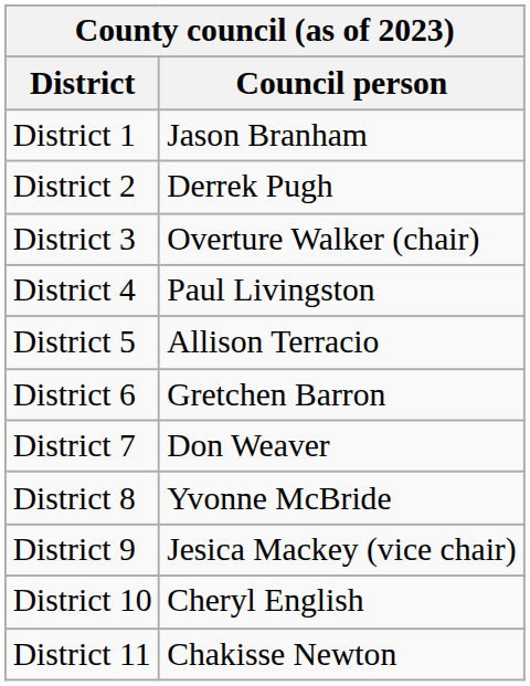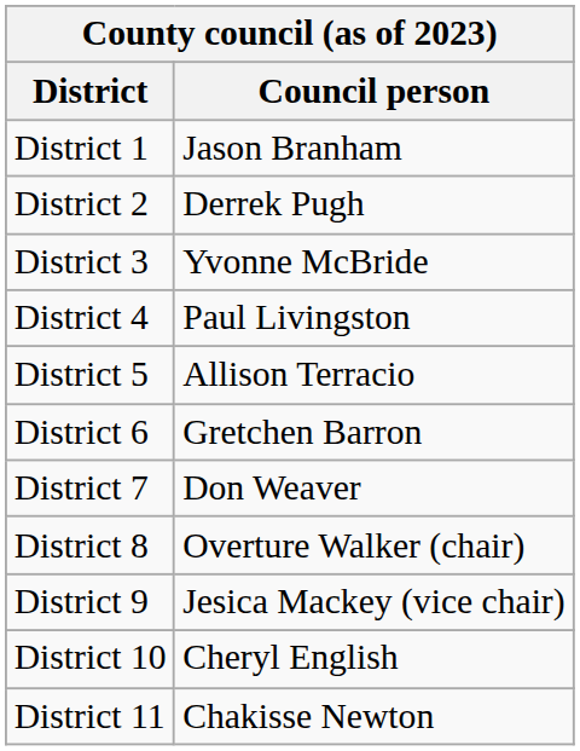 <table class="wikitable">
 <tr>
 <th colspan="2">County council (as of 2023)</th>
 </tr>
 <tr>
 <th>District</th>
 <th>Council person</th>
 </tr>
 <tr>
 <td>District 1</td>
 <td>Jason Branham</td>
 </tr>
 <tr>
 <td>District 2</td>
 <td>Derrek Pugh</td>
 </tr>
 <tr>
 <td>District 3</td>
-<td>Overture Walker (chair)</td>
+<td>Yvonne McBride</td>
 </tr>
 <tr>
 <td>District 4</td>
 <td>Paul Livingston</td>
 </tr>
 <tr>
 <td>District 5</td>
 <td>Allison Terracio</td>
 </tr>
 <tr>
 <td>District 6</td>
 <td>Gretchen Barron</td>
 </tr>
 <tr>
 <td>District 7</td>
 <td>Don Weaver</td>
 </tr>
 <tr>
 <td>District 8</td>
-<td>Yvonne McBride</td>
+<td>Overture Walker (chair)</td>
 </tr>
 <tr>
 <td>District 9</td>
 <td>Jesica Mackey (vice chair)</td>
 </tr>
 <tr>
 <td>District 10</td>
 <td>Cheryl English</td>
 </tr>
 <tr>
 <td>District 11</td>
 <td>Chakisse Newton</td>
 </tr>
 </table>
